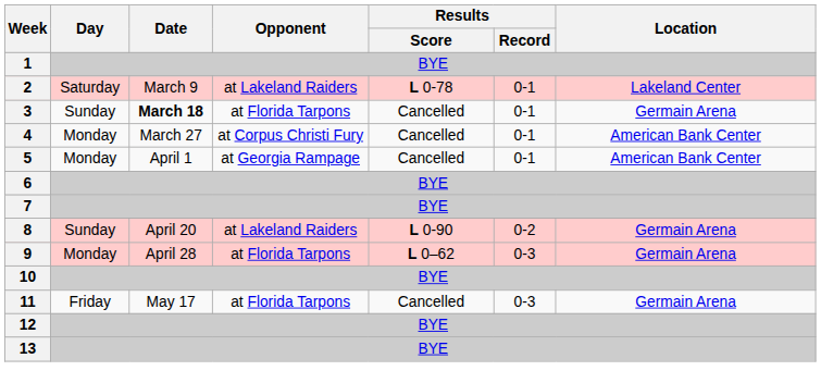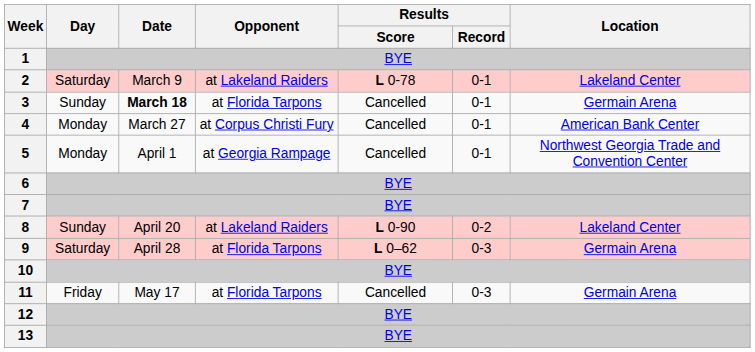 <table class="wikitable">
 <tr>
 <th rowspan="2" width="40">Week</th>
 <th rowspan="2" width="80">Day</th>
 <th rowspan="2" width="90">Date</th>
 <th rowspan="2" width="180">Opponent</th>
 <th colspan="2" width="200">Results</th>
 <th rowspan="2" width="320">Location</th>
 </tr>
 <tr>
 <th width="140">Score</th>
 <th width="60">Record</th>
 </tr>
 <tr align="center" bgcolor="#CCCCCC">
 <th>1</th>
 <td colSpan=6><a href='#'>BYE</a></td>
 </tr>
 <tr align="center" bgcolor="#FFCCCC">
 <th>2</th>
 <td>Saturday</td>
 <td>March 9</td>
 <td>at <a href='#'>Lakeland Raiders</a></td>
 <td><strong>L</strong> 0-78</td>
 <td>0-1</td>
 <td><a href='#'>Lakeland Center</a></td>
 </tr>
 <tr align="center">
 <th>3</th>
 <td>Sunday</td>
 <td><strong>March 18</strong></td>
 <td>at <a href='#'>Florida Tarpons</a></td>
 <td>Cancelled</td>
 <td>0-1</td>
 <td><a href='#'>Germain Arena</a></td>
 </tr>
 <tr align="center">
 <th>4</th>
 <td>Monday</td>
 <td>March 27</td>
 <td>at <a href='#'>Corpus Christi Fury</a></td>
 <td>Cancelled</td>
 <td>0-1</td>
 <td><a href='#'>American Bank Center</a></td>
 </tr>
 <tr align="center">
 <th>5</th>
 <td>Monday</td>
 <td>April 1</td>
 <td>at <a href='#'>Georgia Rampage</a></td>
 <td>Cancelled</td>
 <td>0-1</td>
-<td><a href='#'>American Bank Center</a></td>
+<td><a href='#'>Northwest Georgia Trade and Convention Center</a></td>
 </tr>
 <tr align="center" bgcolor="#CCCCCC">
 <th>6</th>
 <td colSpan=6><a href='#'>BYE</a></td>
 </tr>
 <tr align="center" bgcolor="#CCCCCC">
 <th>7</th>
 <td colSpan=6><a href='#'>BYE</a></td>
 </tr>
 <tr align="center" bgcolor="#FFCCCC">
 <th>8</th>
 <td>Sunday</td>
 <td>April 20</td>
 <td>at <a href='#'>Lakeland Raiders</a></td>
 <td><strong>L</strong> 0-90</td>
 <td>0-2</td>
-<td><a href='#'>Germain Arena</a></td>
+<td><a href='#'>Lakeland Center</a></td>
 </tr>
 <tr align="center" bgcolor="#FFCCCC">
 <th>9</th>
-<td>Monday</td>
+<td>Saturday</td>
 <td>April 28</td>
 <td>at <a href='#'>Florida Tarpons</a></td>
 <td><strong>L</strong> 0–62</td>
 <td>0-3</td>
 <td><a href='#'>Germain Arena</a></td>
 </tr>
 <tr align="center" bgcolor="#CCCCCC">
 <th>10</th>
 <td colSpan=6><a href='#'>BYE</a></td>
 </tr>
 <tr align="center">
 <th>11</th>
 <td>Friday</td>
 <td>May 17</td>
 <td>at <a href='#'>Florida Tarpons</a></td>
 <td>Cancelled</td>
 <td>0-3</td>
 <td><a href='#'>Germain Arena</a></td>
 </tr>
 <tr align="center" bgcolor="#CCCCCC">
 <th>12</th>
 <td colSpan=6><a href='#'>BYE</a></td>
 </tr>
 <tr align="center" bgcolor="#CCCCCC">
 <th>13</th>
 <td colSpan=6><a href='#'>BYE</a></td>
 </tr>
 </table>
